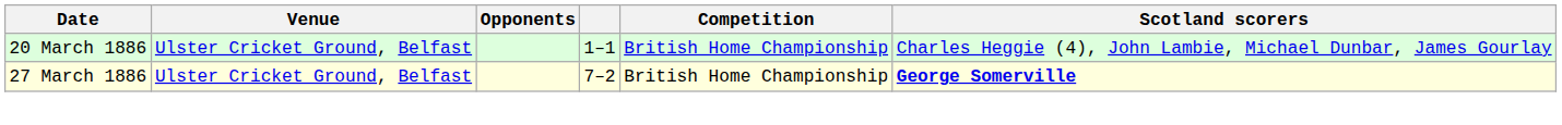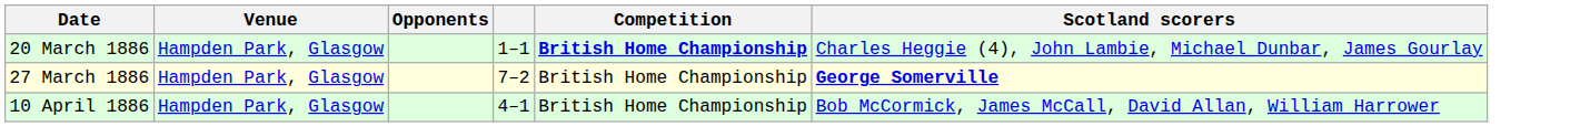 <table class="wikitable">
 <tr>
 <th>Date</th>
 <th>Venue</th>
 <th>Opponents</th>
 <th></th>
 <th>Competition</th>
 <th>Scotland scorers</th>
 </tr>
 <tr bgcolor=#ddffdd>
 <td>20 March 1886</td>
-<td><a href='#'>Ulster Cricket Ground</a>, <a href='#'>Belfast</a></td>
+<td><a href='#'>Hampden Park</a>, <a href='#'>Glasgow</a></td>
 <td></td>
 <td align=center>1–1</td>
-<td><a href='#'>British Home Championship</a></td>
+<td><strong><a href='#'>British Home Championship</a></strong></td>
 <td><a href='#'>Charles Heggie</a> (4), <a href='#'>John Lambie</a>, <a href='#'>Michael Dunbar</a>, <a href='#'>James Gourlay</a></td>
 </tr>
 <tr bgcolor=#ffffdd>
 <td>27 March 1886</td>
-<td><a href='#'>Ulster Cricket Ground</a>, <a href='#'>Belfast</a></td>
+<td><a href='#'>Hampden Park</a>, <a href='#'>Glasgow</a></td>
 <td></td>
 <td align=center>7–2</td>
 <td>British Home Championship</td>
 <td><strong><a href='#'>George Somerville</a></strong></td>
 </tr>
+<tr bgcolor=#ddffdd>
+<td>10 April 1886</td>
+<td><a href='#'>Hampden Park</a>, <a href='#'>Glasgow</a></td>
+<td></td>
+<td align=center>4–1</td>
+<td>British Home Championship</td>
+<td><a href='#'>Bob McCormick</a>, <a href='#'>James McCall</a>, <a href='#'>David Allan</a>, <a href='#'>William Harrower</a></td>
+</tr>
 </table>
